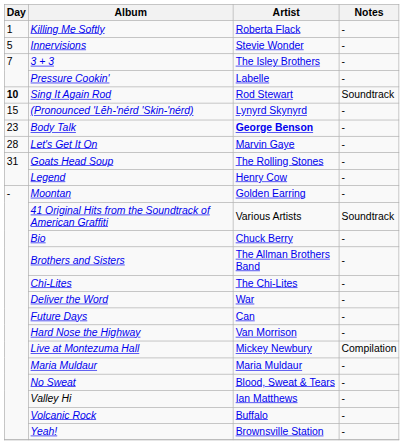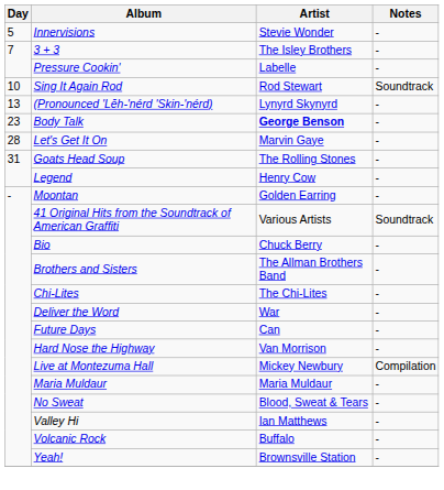 <table class="wikitable">
 <tr>
 <th>Day</th>
 <th>Album</th>
 <th>Artist</th>
 <th>Notes</th>
-</tr>
-<tr>
-<td style="vertical-align:top;">1</td>
-<td><em><a href='#'>Killing Me Softly</a></em></td>
-<td><a href='#'>Roberta Flack</a></td>
-<td>-</td>
 </tr>
 <tr>
 <td style="vertical-align:top;">5</td>
 <td><em><a href='#'>Innervisions</a></em></td>
 <td><a href='#'>Stevie Wonder</a></td>
 <td>-</td>
 </tr>
 <tr>
 <td rowspan="2" style="vertical-align:top;">7</td>
 <td><em><a href='#'>3 + 3</a></em></td>
 <td><a href='#'>The Isley Brothers</a></td>
 <td>-</td>
 </tr>
 <tr>
 <td><em><a href='#'>Pressure Cookin'</a></em></td>
 <td><a href='#'>Labelle</a></td>
 <td>-</td>
 </tr>
 <tr>
-<td style="vertical-align:top;"><strong>10</strong></td>
+<td style="vertical-align:top;">10</td>
 <td><em><a href='#'>Sing It Again Rod</a></em></td>
 <td><a href='#'>Rod Stewart</a></td>
 <td>Soundtrack</td>
 </tr>
 <tr>
-<td style="vertical-align:top;">15</td>
+<td style="vertical-align:top;">13</td>
 <td><em><a href='#'>(Pronounced 'Lĕh-'nérd 'Skin-'nérd)</a></em></td>
 <td><a href='#'>Lynyrd Skynyrd</a></td>
 <td>-</td>
 </tr>
 <tr>
 <td style="vertical-align:top;">23</td>
 <td><em><a href='#'>Body Talk</a></em></td>
 <td><strong><a href='#'>George Benson</a></strong></td>
 <td>-</td>
 </tr>
 <tr>
 <td style="vertical-align:top;">28</td>
 <td><em><a href='#'>Let's Get It On</a></em></td>
 <td><a href='#'>Marvin Gaye</a></td>
 <td>-</td>
 </tr>
 <tr>
 <td rowspan="2" style="vertical-align:top;">31</td>
 <td><em><a href='#'>Goats Head Soup</a></em></td>
 <td><a href='#'>The Rolling Stones</a></td>
 <td>-</td>
 </tr>
 <tr>
 <td><em><a href='#'>Legend</a></em></td>
 <td><a href='#'>Henry Cow</a></td>
 <td>-</td>
 </tr>
 <tr>
 <td rowspan="14" style="vertical-align:top;">-</td>
 <td><em><a href='#'>Moontan</a></em></td>
 <td><a href='#'>Golden Earring</a></td>
 <td>-</td>
 </tr>
 <tr>
 <td><em><a href='#'>41 Original Hits from the Soundtrack of American Graffiti</a></em></td>
 <td>Various Artists</td>
 <td>Soundtrack</td>
 </tr>
 <tr>
 <td><em><a href='#'>Bio</a></em></td>
 <td><a href='#'>Chuck Berry</a></td>
 <td>-</td>
 </tr>
 <tr>
 <td><em><a href='#'>Brothers and Sisters</a></em></td>
 <td><a href='#'>The Allman Brothers Band</a></td>
 <td>-</td>
 </tr>
 <tr>
 <td><em><a href='#'>Chi-Lites</a></em></td>
 <td><a href='#'>The Chi-Lites</a></td>
 <td>-</td>
 </tr>
 <tr>
 <td><em><a href='#'>Deliver the Word</a></em></td>
 <td><a href='#'>War</a></td>
 <td>-</td>
 </tr>
 <tr>
 <td><em><a href='#'>Future Days</a></em></td>
 <td><a href='#'>Can</a></td>
 <td>-</td>
 </tr>
 <tr>
 <td><em><a href='#'>Hard Nose the Highway</a></em></td>
 <td><a href='#'>Van Morrison</a></td>
 <td>-</td>
 </tr>
 <tr>
 <td><em><a href='#'>Live at Montezuma Hall</a></em></td>
 <td><a href='#'>Mickey Newbury</a></td>
 <td>Compilation</td>
 </tr>
 <tr>
 <td><em><a href='#'>Maria Muldaur</a></em></td>
 <td><a href='#'>Maria Muldaur</a></td>
 <td>-</td>
 </tr>
 <tr>
 <td><em><a href='#'>No Sweat</a></em></td>
 <td><a href='#'>Blood, Sweat & Tears</a></td>
 <td>-</td>
 </tr>
 <tr>
 <td><em>Valley Hi</em></td>
 <td><a href='#'>Ian Matthews</a></td>
 <td>-</td>
 </tr>
 <tr>
 <td><em><a href='#'>Volcanic Rock</a></em></td>
 <td><a href='#'>Buffalo</a></td>
 <td>-</td>
 </tr>
 <tr>
 <td><em><a href='#'>Yeah!</a></em></td>
 <td><a href='#'>Brownsville Station</a></td>
 <td>-</td>
 </tr>
 <tr>
 </tr>
 </table>
